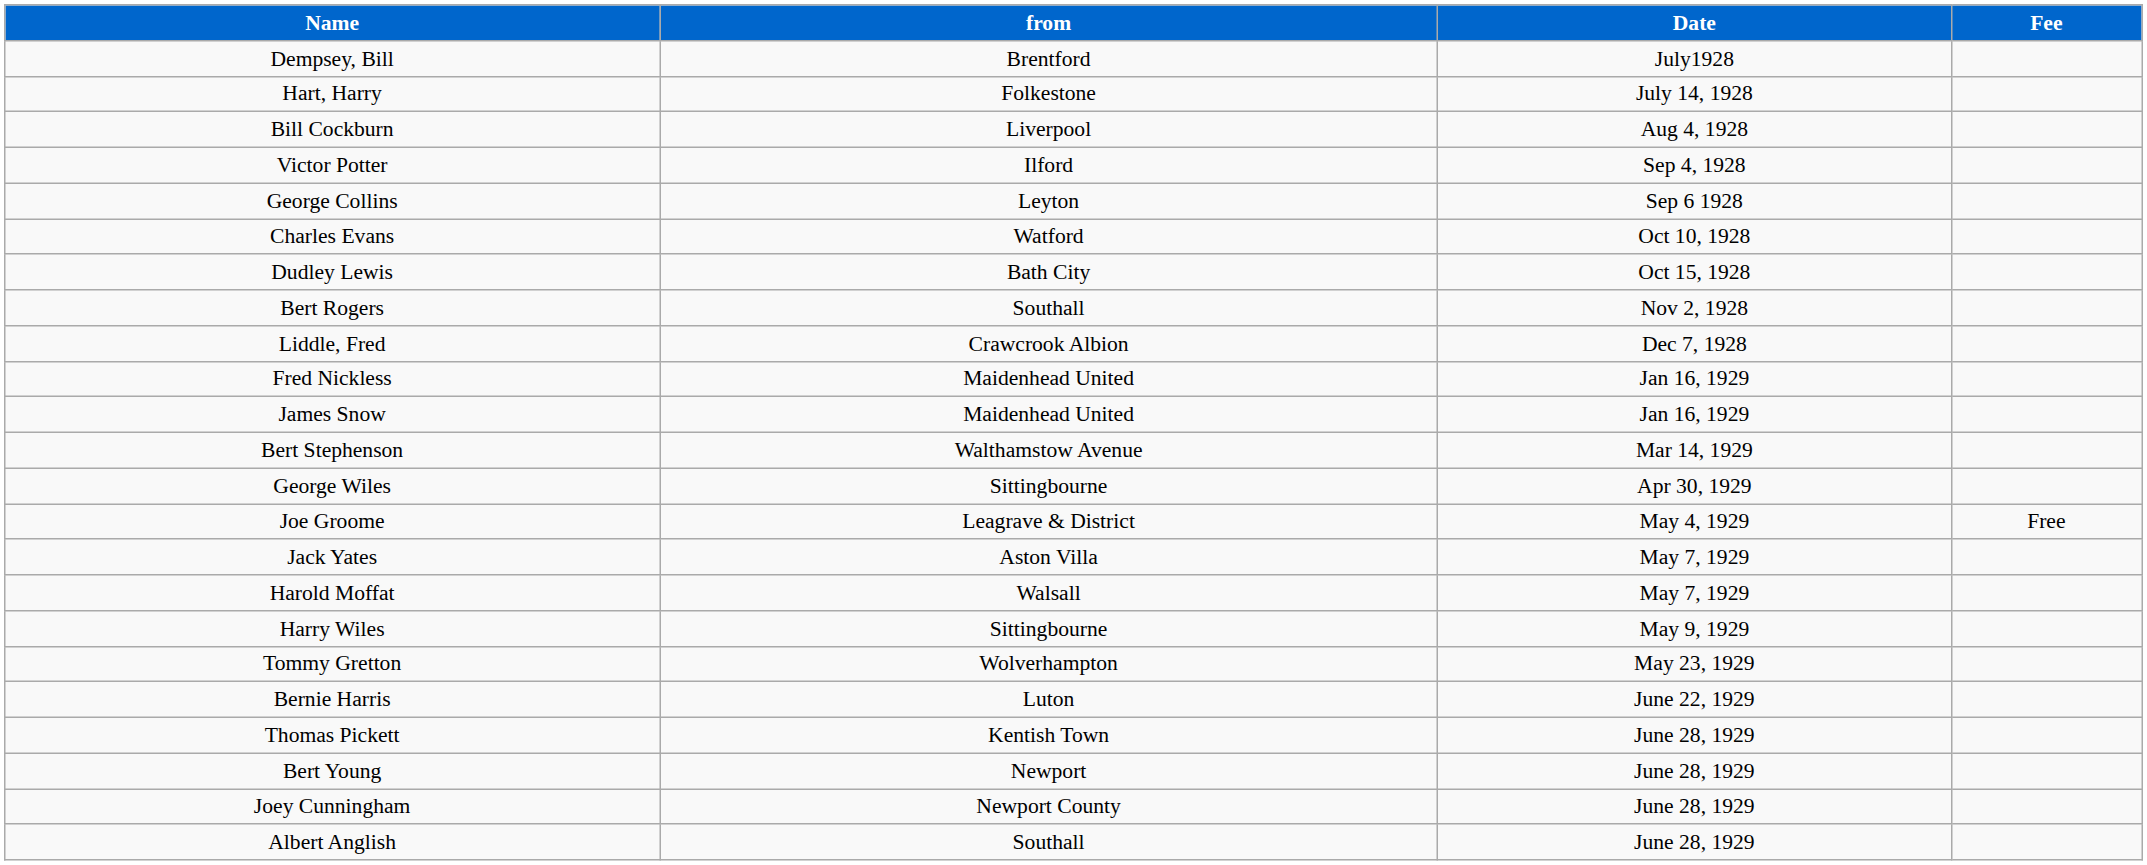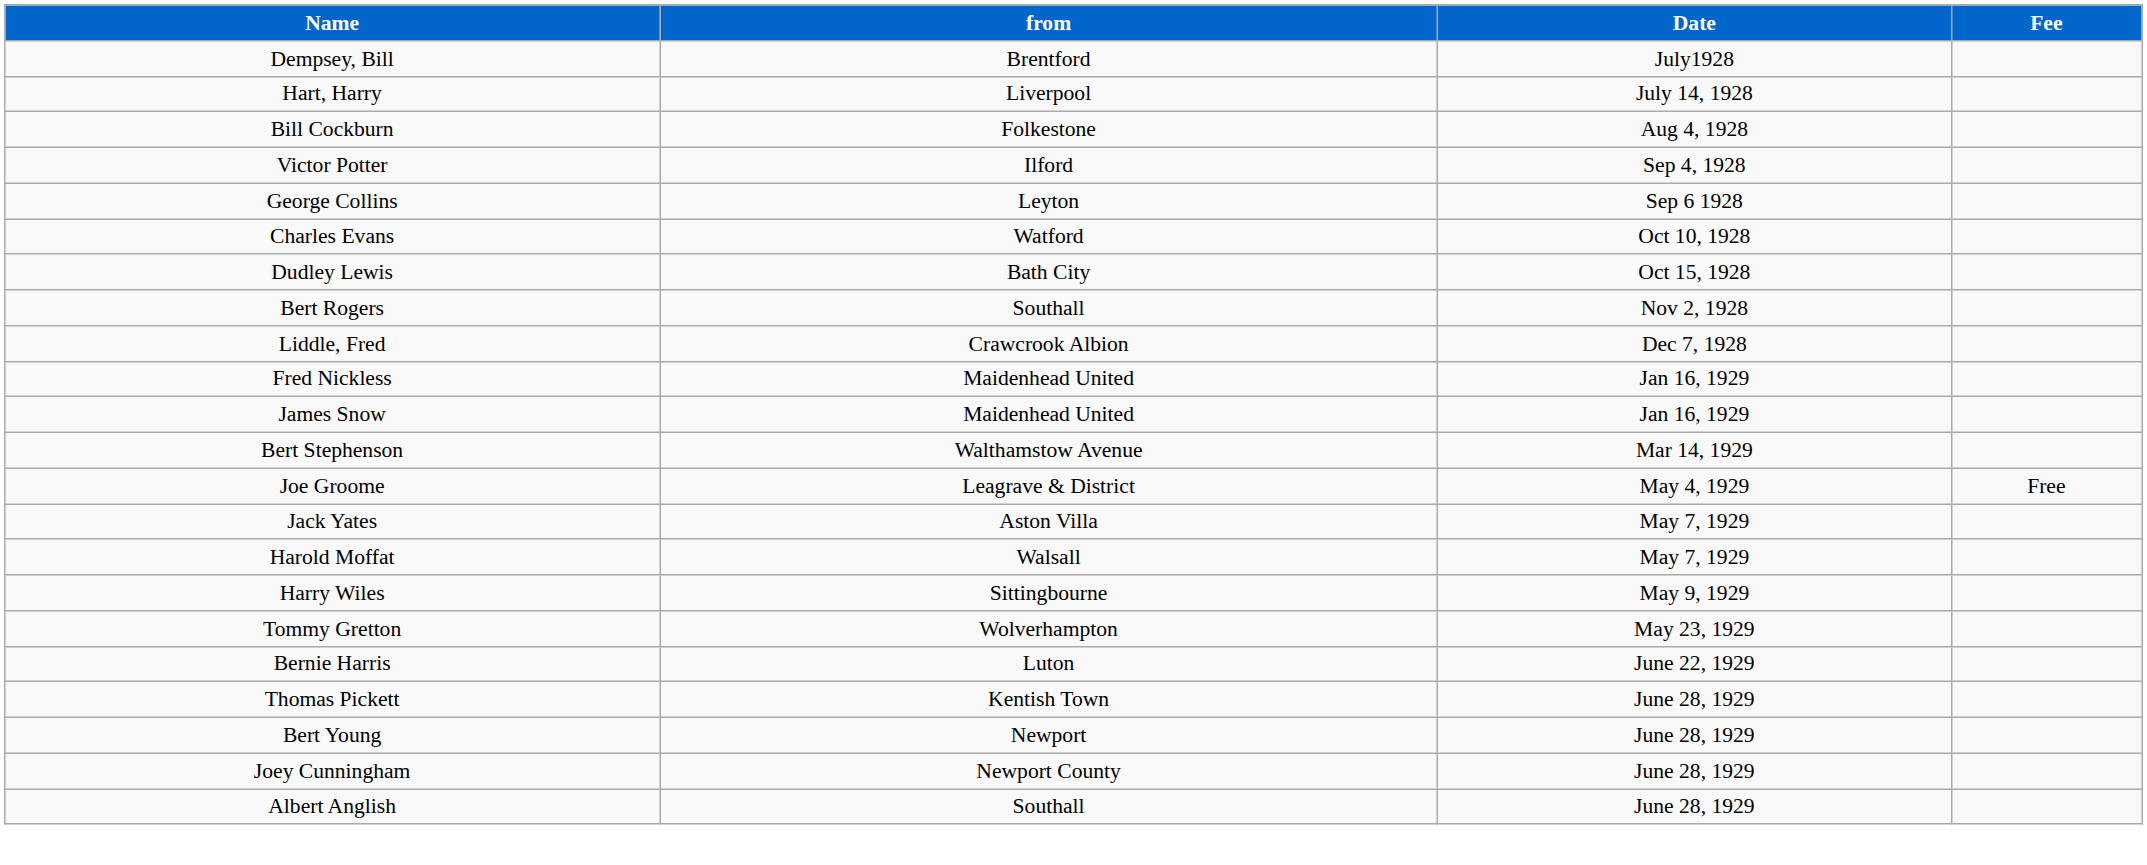 <table class="wikitable" style="text-align:center; font-size:90%; width:90%;">
 <tr>
 <th style="background:#0066CC; color:#FFFFFF; text-align:center;"><strong>Name</strong></th>
 <th style="background:#0066CC; color:#FFFFFF; text-align:center;">from</th>
 <th style="background:#0066CC; color:#FFFFFF; text-align:center;">Date</th>
 <th style="background:#0066CC; color:#FFFFFF; text-align:center;">Fee</th>
 </tr>
 <tr>
 <td>Dempsey, Bill</td>
 <td>Brentford</td>
 <td>July1928</td>
 <td></td>
 </tr>
 <tr>
 <td>Hart, Harry</td>
-<td>Folkestone</td>
+<td>Liverpool</td>
 <td>July 14, 1928</td>
 <td></td>
 </tr>
 <tr>
 <td>Bill Cockburn</td>
-<td>Liverpool</td>
+<td>Folkestone</td>
 <td>Aug 4, 1928</td>
 <td></td>
 </tr>
 <tr>
 <td>Victor Potter</td>
 <td>Ilford</td>
 <td>Sep 4, 1928</td>
 <td></td>
 </tr>
 <tr>
 <td>George Collins</td>
 <td>Leyton</td>
 <td>Sep 6 1928</td>
 <td></td>
 </tr>
 <tr>
 <td>Charles Evans</td>
 <td>Watford</td>
 <td>Oct 10, 1928</td>
 <td></td>
 </tr>
 <tr>
 <td>Dudley Lewis</td>
 <td>Bath City</td>
 <td>Oct 15, 1928</td>
 <td></td>
 </tr>
 <tr>
 <td>Bert Rogers</td>
 <td>Southall</td>
 <td>Nov 2, 1928</td>
 <td></td>
 </tr>
 <tr>
 <td>Liddle, Fred</td>
 <td>Crawcrook Albion</td>
 <td>Dec 7, 1928</td>
 <td></td>
 </tr>
 <tr>
 <td>Fred Nickless</td>
 <td>Maidenhead United</td>
 <td>Jan 16, 1929</td>
 <td></td>
 </tr>
 <tr>
 <td>James Snow</td>
 <td>Maidenhead United</td>
 <td>Jan 16, 1929</td>
 <td></td>
 </tr>
 <tr>
 <td>Bert Stephenson</td>
 <td>Walthamstow Avenue</td>
 <td>Mar 14, 1929</td>
-<td></td>
-</tr>
-<tr>
-<td>George Wiles</td>
-<td>Sittingbourne</td>
-<td>Apr 30, 1929</td>
 <td></td>
 </tr>
 <tr>
 <td>Joe Groome</td>
 <td>Leagrave & District</td>
 <td>May 4, 1929</td>
 <td>Free</td>
 </tr>
 <tr>
 <td>Jack Yates</td>
 <td>Aston Villa</td>
 <td>May 7, 1929</td>
 <td></td>
 </tr>
 <tr>
 <td>Harold Moffat</td>
 <td>Walsall</td>
 <td>May 7, 1929</td>
 <td></td>
 </tr>
 <tr>
 <td>Harry Wiles</td>
 <td>Sittingbourne</td>
 <td>May 9, 1929</td>
 <td></td>
 </tr>
 <tr>
 <td>Tommy Gretton</td>
 <td>Wolverhampton</td>
 <td>May 23, 1929</td>
 <td></td>
 </tr>
 <tr>
 <td>Bernie Harris</td>
 <td>Luton</td>
 <td>June 22, 1929</td>
 <td></td>
 </tr>
 <tr>
 <td>Thomas Pickett</td>
 <td>Kentish Town</td>
 <td>June 28, 1929</td>
 <td></td>
 </tr>
 <tr>
 <td>Bert Young</td>
 <td>Newport</td>
 <td>June 28, 1929</td>
 <td></td>
 </tr>
 <tr>
 <td>Joey Cunningham</td>
 <td>Newport County</td>
 <td>June 28, 1929</td>
 <td></td>
 </tr>
 <tr>
 <td>Albert Anglish</td>
 <td>Southall</td>
 <td>June 28, 1929</td>
 <td></td>
 </tr>
 </table>
